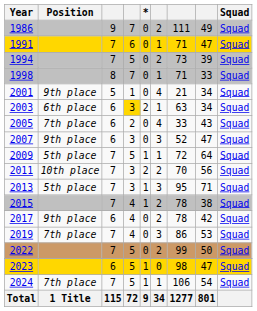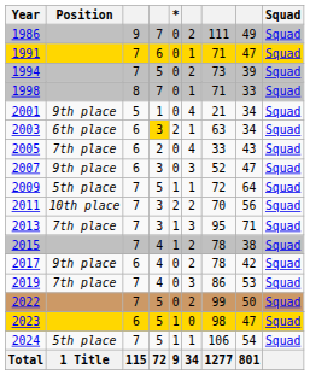 <table class="wikitable" style="text-align: center;">
 <tr>
 <th>Year</th>
 <th>Position</th>
 <th></th>
 <th></th>
 <th>*</th>
 <th></th>
 <th></th>
 <th></th>
 <th>Squad</th>
 </tr>
 <tr bgcolor=silver>
 <td> <a href='#'>1986</a></td>
 <td></td>
 <td>9</td>
 <td>7</td>
 <td>0</td>
 <td>2</td>
 <td>111</td>
 <td>49</td>
 <td><a href='#'>Squad</a></td>
 </tr>
 <tr bgcolor=gold>
 <td> <a href='#'>1991</a></td>
 <td></td>
 <td>7</td>
 <td>6</td>
 <td>0</td>
 <td>1</td>
 <td>71</td>
 <td>47</td>
 <td><a href='#'>Squad</a></td>
 </tr>
 <tr bgcolor=silver>
 <td> <a href='#'>1994</a></td>
 <td></td>
 <td>7</td>
 <td>5</td>
 <td>0</td>
 <td>2</td>
 <td>73</td>
 <td>39</td>
 <td><a href='#'>Squad</a></td>
 </tr>
 <tr bgcolor=silver>
 <td> <a href='#'>1998</a></td>
 <td></td>
 <td>8</td>
 <td>7</td>
 <td>0</td>
 <td>1</td>
 <td>71</td>
 <td>33</td>
 <td><a href='#'>Squad</a></td>
 </tr>
 <tr>
 <td> <a href='#'>2001</a></td>
 <td><em>9th place</em></td>
 <td>5</td>
 <td>1</td>
 <td>0</td>
 <td>4</td>
 <td>21</td>
 <td>34</td>
 <td><a href='#'>Squad</a></td>
 </tr>
 <tr>
 <td> <a href='#'>2003</a></td>
 <td><em>6th place</em></td>
 <td>6</td>
 <td style="background: gold;">3</td>
 <td>2</td>
 <td>1</td>
 <td>63</td>
 <td>34</td>
 <td><a href='#'>Squad</a></td>
 </tr>
 <tr>
 <td> <a href='#'>2005</a></td>
 <td><em>7th place</em></td>
 <td>6</td>
 <td>2</td>
 <td>0</td>
 <td>4</td>
 <td>33</td>
 <td>43</td>
 <td><a href='#'>Squad</a></td>
 </tr>
 <tr>
 <td> <a href='#'>2007</a></td>
 <td><em>9th place</em></td>
 <td>6</td>
 <td>3</td>
 <td>0</td>
 <td>3</td>
 <td>52</td>
 <td>47</td>
 <td><a href='#'>Squad</a></td>
 </tr>
 <tr>
 <td> <a href='#'>2009</a></td>
 <td><em>5th place</em></td>
 <td>7</td>
 <td>5</td>
 <td>1</td>
 <td>1</td>
 <td>72</td>
 <td>64</td>
 <td><a href='#'>Squad</a></td>
 </tr>
 <tr>
 <td> <a href='#'>2011</a></td>
 <td><em>10th place</em></td>
 <td>7</td>
 <td>3</td>
 <td>2</td>
 <td>2</td>
 <td>70</td>
 <td>56</td>
 <td><a href='#'>Squad</a></td>
 </tr>
 <tr>
 <td> <a href='#'>2013</a></td>
-<td><em>5th place</em></td>
+<td><em>7th place</em></td>
 <td>7</td>
 <td>3</td>
 <td>1</td>
 <td>3</td>
 <td>95</td>
 <td>71</td>
 <td><a href='#'>Squad</a></td>
 </tr>
 <tr bgcolor=silver>
 <td> <a href='#'>2015</a></td>
 <td></td>
 <td>7</td>
 <td>4</td>
 <td>1</td>
 <td>2</td>
 <td>78</td>
 <td>38</td>
 <td><a href='#'>Squad</a></td>
 </tr>
 <tr>
 <td> <a href='#'>2017</a></td>
 <td><em>9th place</em></td>
 <td>6</td>
 <td>4</td>
 <td>0</td>
 <td>2</td>
 <td>78</td>
 <td>42</td>
 <td><a href='#'>Squad</a></td>
 </tr>
 <tr>
 <td> <a href='#'>2019</a></td>
 <td><em>7th place</em></td>
 <td>7</td>
 <td>4</td>
 <td>0</td>
 <td>3</td>
 <td>86</td>
 <td>53</td>
 <td><a href='#'>Squad</a></td>
 </tr>
 <tr bgcolor=cc9966>
 <td> <a href='#'>2022</a></td>
 <td></td>
 <td>7</td>
 <td>5</td>
 <td>0</td>
 <td>2</td>
 <td>99</td>
 <td>50</td>
 <td><a href='#'>Squad</a></td>
 </tr>
 <tr>
 </tr>
 <tr bgcolor=gold>
 <td> <a href='#'>2023</a></td>
 <td></td>
 <td>6</td>
 <td>5</td>
 <td>1</td>
 <td>0</td>
 <td>98</td>
 <td>47</td>
 <td><a href='#'>Squad</a></td>
 </tr>
 <tr>
 <td> <a href='#'>2024</a></td>
-<td><em>7th place</em></td>
+<td><em>5th place</em></td>
 <td>7</td>
 <td>5</td>
 <td>1</td>
 <td>1</td>
 <td>106</td>
 <td>54</td>
 <td><a href='#'>Squad</a></td>
 </tr>
 <tr>
 <th>Total</th>
 <th>1 Title</th>
 <th>115</th>
 <th>72</th>
 <th>9</th>
 <th>34</th>
 <th>1277</th>
 <th>801</th>
 <th></th>
 </tr>
 </table>
